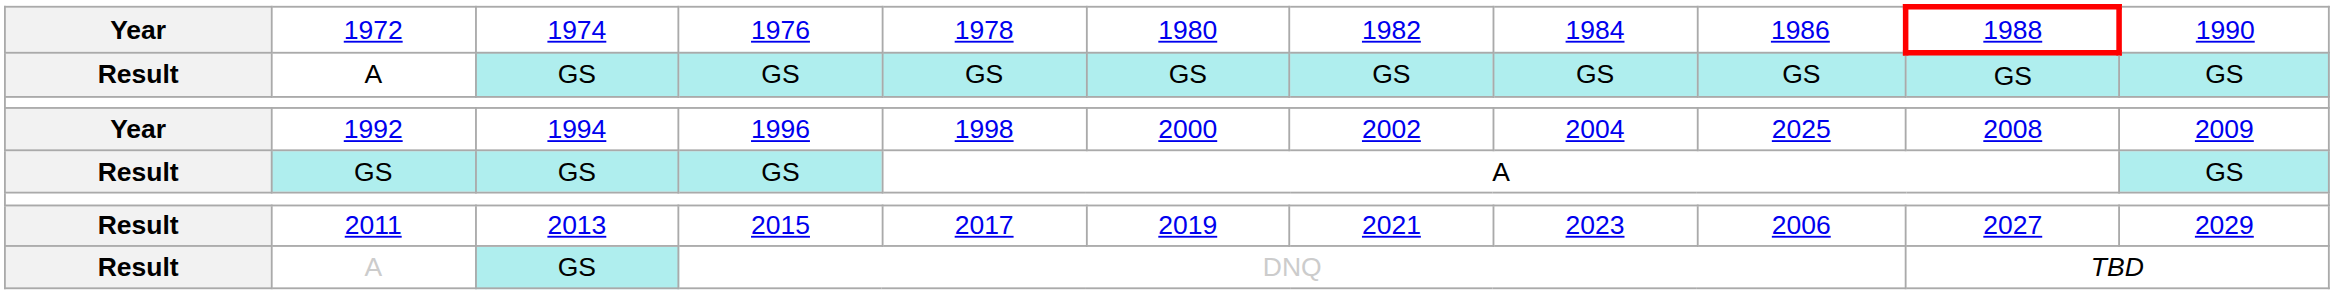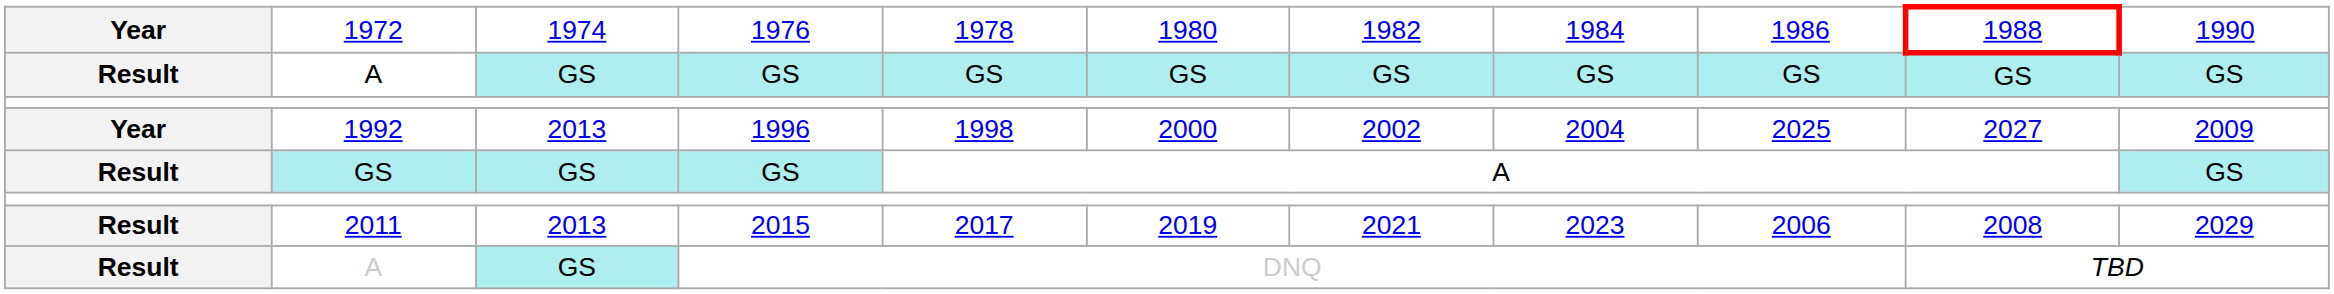 <table class="wikitable" style="text-align:center; font-size:90%; background:white;" width="100%">
 <tr>
 <th>Year</th>
 <td><a href='#'>1972</a></td>
 <td><a href='#'>1974</a></td>
 <td><a href='#'>1976</a></td>
 <td><a href='#'>1978</a></td>
 <td><a href='#'>1980</a></td>
 <td><a href='#'>1982</a></td>
 <td><a href='#'>1984</a></td>
 <td><a href='#'>1986</a></td>
 <td style="border: 3px solid red"><a href='#'>1988</a></td>
 <td><a href='#'>1990</a></td>
 </tr>
 <tr>
 <th>Result</th>
 <td>A</td>
 <td bgcolor="afeeee">GS</td>
 <td bgcolor="afeeee">GS</td>
 <td bgcolor="afeeee">GS</td>
 <td bgcolor="afeeee">GS</td>
 <td bgcolor="afeeee">GS</td>
 <td bgcolor="afeeee">GS</td>
 <td bgcolor="afeeee">GS</td>
 <td bgcolor="afeeee">GS</td>
 <td bgcolor="afeeee">GS</td>
 </tr>
 <tr>
 <td colspan="11"></td>
 </tr>
 <tr>
 <th>Year</th>
 <td><a href='#'>1992</a></td>
-<td><a href='#'>1994</a></td>
+<td><a href='#'>2013</a></td>
 <td><a href='#'>1996</a></td>
 <td><a href='#'>1998</a></td>
 <td><a href='#'>2000</a></td>
 <td><a href='#'>2002</a></td>
 <td><a href='#'>2004</a></td>
 <td><a href='#'>2025</a></td>
-<td><a href='#'>2008</a></td>
+<td><a href='#'>2027</a></td>
 <td><a href='#'>2009</a></td>
 </tr>
 <tr>
 <th>Result</th>
 <td bgcolor="afeeee">GS</td>
 <td bgcolor="afeeee">GS</td>
 <td bgcolor="afeeee">GS</td>
 <td colspan="6">A</td>
 <td bgcolor="afeeee">GS</td>
 </tr>
 <tr>
 <td colspan="11"></td>
 </tr>
 <tr>
 <th>Result</th>
 <td><a href='#'>2011</a></td>
 <td><a href='#'>2013</a></td>
 <td><a href='#'>2015</a></td>
 <td><a href='#'>2017</a></td>
 <td><a href='#'>2019</a></td>
 <td><a href='#'>2021</a></td>
 <td><a href='#'>2023</a></td>
 <td><a href='#'>2006</a></td>
-<td><a href='#'>2027</a></td>
+<td><a href='#'>2008</a></td>
 <td><a href='#'>2029</a></td>
 </tr>
 <tr>
 <th>Result</th>
 <td style="color:#ccc">A</td>
 <td bgcolor="afeeee">GS</td>
 <td colspan="6" style="color:#ccc">DNQ</td>
 <td colspan="2"><em>TBD</em></td>
 </tr>
 </table>
